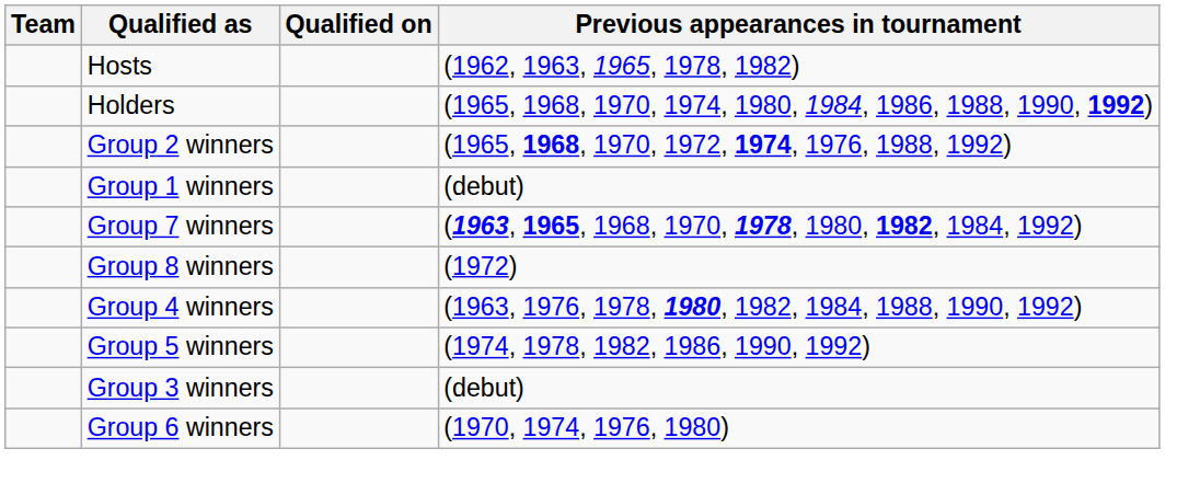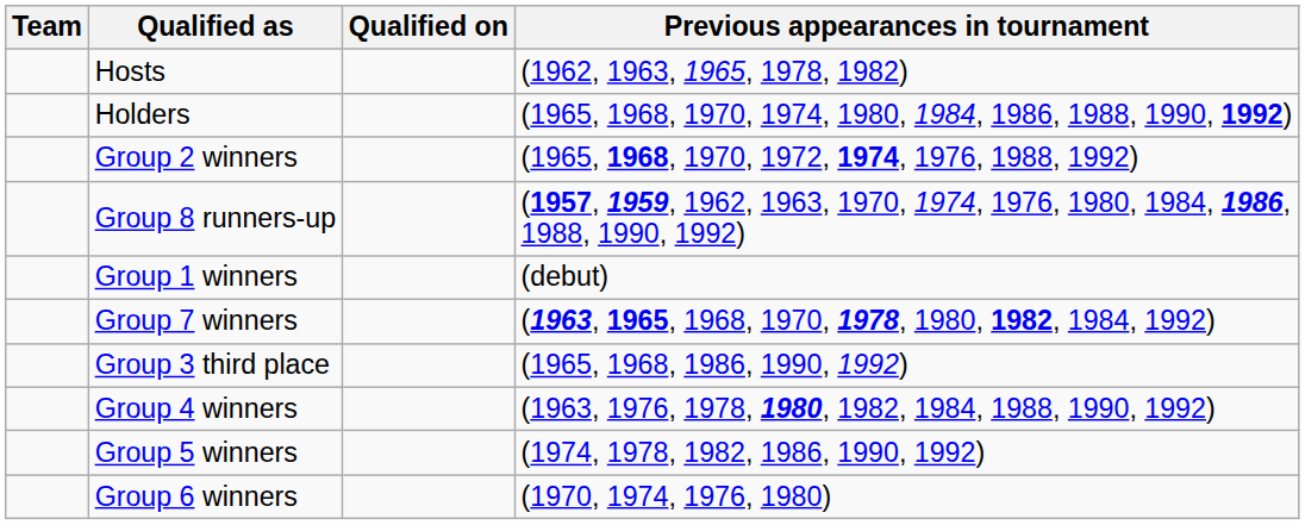 <table class="wikitable sortable" style="text-align:left;">
 <tr>
 <th>Team</th>
 <th>Qualified as</th>
 <th>Qualified on</th>
 <th>Previous appearances in tournament</th>
 </tr>
 <tr>
 <td></td>
 <td>Hosts</td>
 <td></td>
 <td> (<a href='#'>1962</a>, <a href='#'>1963</a>, <em><a href='#'>1965</a></em>, <a href='#'>1978</a>, <a href='#'>1982</a>)</td>
 </tr>
 <tr>
 <td></td>
 <td>Holders</td>
 <td></td>
 <td> (<a href='#'>1965</a>, <a href='#'>1968</a>, <a href='#'>1970</a>, <a href='#'>1974</a>, <a href='#'>1980</a>, <em><a href='#'>1984</a></em>, <a href='#'>1986</a>, <a href='#'>1988</a>, <a href='#'>1990</a>, <strong><a href='#'>1992</a></strong>)</td>
 </tr>
 <tr>
 <td></td>
 <td><a href='#'>Group 2</a> winners</td>
 <td></td>
 <td> (<a href='#'>1965</a>, <strong><a href='#'>1968</a></strong>, <a href='#'>1970</a>, <a href='#'>1972</a>, <strong><a href='#'>1974</a></strong>, <a href='#'>1976</a>, <a href='#'>1988</a>, <a href='#'>1992</a>)</td>
 </tr>
 <tr>
 <td></td>
+<td><a href='#'>Group 8</a> runners-up</td>
+<td></td>
+<td> (<strong><a href='#'>1957</a></strong>, <strong><em><a href='#'>1959</a></em></strong>, <a href='#'>1962</a>, <a href='#'>1963</a>, <a href='#'>1970</a>, <em><a href='#'>1974</a></em>, <a href='#'>1976</a>, <a href='#'>1980</a>, <a href='#'>1984</a>, <strong><em><a href='#'>1986</a></em></strong>,<br><a href='#'>1988</a>, <a href='#'>1990</a>, <a href='#'>1992</a>)</td>
+</tr>
+<tr>
+<td></td>
 <td><a href='#'>Group 1</a> winners</td>
 <td></td>
 <td> (debut)</td>
 </tr>
 <tr>
 <td></td>
 <td><a href='#'>Group 7</a> winners</td>
 <td></td>
 <td> (<strong><em><a href='#'>1963</a></em></strong>, <strong><a href='#'>1965</a></strong>, <a href='#'>1968</a>, <a href='#'>1970</a>, <strong><em><a href='#'>1978</a></em></strong>, <a href='#'>1980</a>, <strong><a href='#'>1982</a></strong>, <a href='#'>1984</a>, <a href='#'>1992</a>)</td>
 </tr>
 <tr>
 <td></td>
-<td><a href='#'>Group 8</a> winners</td>
+<td><a href='#'>Group 3</a> third place</td>
 <td></td>
-<td> (<a href='#'>1972</a>)</td>
+<td> (<a href='#'>1965</a>, <a href='#'>1968</a>, <a href='#'>1986</a>, <a href='#'>1990</a>, <em><a href='#'>1992</a></em>)</td>
 </tr>
 <tr>
 <td></td>
 <td><a href='#'>Group 4</a> winners</td>
 <td></td>
 <td> (<a href='#'>1963</a>, <a href='#'>1976</a>, <a href='#'>1978</a>, <strong><em><a href='#'>1980</a></em></strong>, <a href='#'>1982</a>, <a href='#'>1984</a>, <a href='#'>1988</a>, <a href='#'>1990</a>, <a href='#'>1992</a>)</td>
 </tr>
 <tr>
 <td></td>
 <td><a href='#'>Group 5</a> winners</td>
 <td></td>
 <td> (<a href='#'>1974</a>, <a href='#'>1978</a>, <a href='#'>1982</a>, <a href='#'>1986</a>, <a href='#'>1990</a>, <a href='#'>1992</a>)</td>
 </tr>
 <tr>
 <td></td>
-<td><a href='#'>Group 3</a> winners</td>
-<td></td>
-<td> (debut)</td>
-</tr>
-<tr>
-<td></td>
 <td><a href='#'>Group 6</a> winners</td>
 <td></td>
 <td> (<a href='#'>1970</a>, <a href='#'>1974</a>, <a href='#'>1976</a>, <a href='#'>1980</a>)</td>
 </tr>
 </table>
